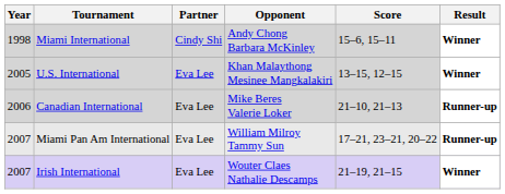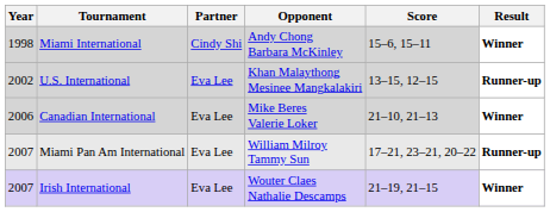 <table class="sortable wikitable" style="font-size: 90%;">
 <tr>
 <th>Year</th>
 <th>Tournament</th>
 <th>Partner</th>
 <th>Opponent</th>
 <th>Score</th>
 <th>Result</th>
 </tr>
 <tr style="background:#D5D5D5">
 <td align="center">1998</td>
 <td align="left"><a href='#'>Miami International</a></td>
 <td align="left"> <a href='#'>Cindy Shi</a></td>
 <td align="left"> <a href='#'>Andy Chong</a><br> <a href='#'>Barbara McKinley</a></td>
 <td align="left">15–6, 15–11</td>
 <td style="text-align:left; background:white"> <strong>Winner</strong></td>
 </tr>
 <tr style="background:#D5D5D5">
-<td align="center">2005</td>
+<td align="center">2002</td>
 <td align="left"><a href='#'>U.S. International</a></td>
 <td align="left"> <a href='#'>Eva Lee</a></td>
 <td align="left"> <a href='#'>Khan Malaythong</a><br> <a href='#'>Mesinee Mangkalakiri</a></td>
 <td align="left">13–15, 12–15</td>
-<td style="text-align:left; background:white"> <strong>Winner</strong></td>
+<td style="text-align:left; background:white"> <strong>Runner-up</strong></td>
 </tr>
 <tr style="background:#D5D5D5">
 <td align="center">2006</td>
 <td align="left"><a href='#'>Canadian International</a></td>
 <td align="left"> Eva Lee</td>
 <td align="left"> <a href='#'>Mike Beres</a><br> <a href='#'>Valerie Loker</a></td>
 <td align="left">21–10, 21–13</td>
-<td style="text-align:left; background:white"> <strong>Runner-up</strong></td>
+<td style="text-align:left; background:white"> <strong>Winner</strong></td>
 </tr>
 <tr style="background:#E9E9E9">
 <td align="center">2007</td>
 <td align="left">Miami Pan Am International</td>
 <td align="left"> Eva Lee</td>
 <td align="left"> <a href='#'>William Milroy</a><br> <a href='#'>Tammy Sun</a></td>
 <td align="left">17–21, 23–21, 20–22</td>
 <td style="text-align:left; background:white"> <strong>Runner-up</strong></td>
 </tr>
 <tr style="background:#D8CEF6">
 <td align="center">2007</td>
 <td align="left"><a href='#'>Irish International</a></td>
 <td align="left"> Eva Lee</td>
 <td align="left"> <a href='#'>Wouter Claes</a><br> <a href='#'>Nathalie Descamps</a></td>
 <td align="left">21–19, 21–15</td>
 <td style="text-align:left; background:white"> <strong>Winner</strong></td>
 </tr>
 </table>
